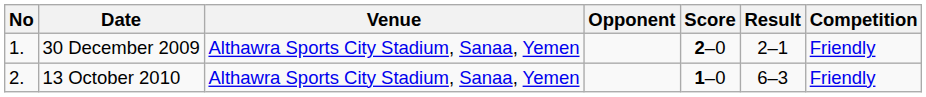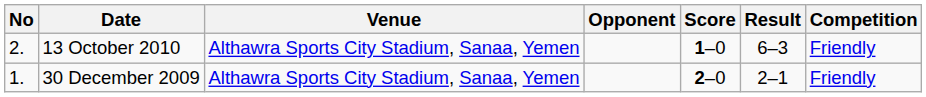 <table class="wikitable" style="font-size:85%;">
 <tr>
 <th>No</th>
 <th>Date</th>
 <th>Venue</th>
 <th>Opponent</th>
 <th>Score</th>
 <th>Result</th>
 <th>Competition</th>
 </tr>
 <tr>
+<td>2.</td>
+<td>13 October 2010</td>
+<td><a href='#'>Althawra Sports City Stadium</a>, <a href='#'>Sanaa</a>, <a href='#'>Yemen</a></td>
+<td></td>
+<td align=center><strong>1</strong>–0</td>
+<td align=center>6–3</td>
+<td><a href='#'>Friendly</a></td>
+</tr>
+<tr>
 <td>1.</td>
 <td>30 December 2009</td>
 <td><a href='#'>Althawra Sports City Stadium</a>, <a href='#'>Sanaa</a>, <a href='#'>Yemen</a></td>
 <td></td>
 <td align=center><strong>2</strong>–0</td>
 <td align=center>2–1</td>
 <td><a href='#'>Friendly</a></td>
 </tr>
-<tr>
-<td>2.</td>
-<td>13 October 2010</td>
-<td><a href='#'>Althawra Sports City Stadium</a>, <a href='#'>Sanaa</a>, <a href='#'>Yemen</a></td>
-<td></td>
-<td align=center><strong>1</strong>–0</td>
-<td align=center>6–3</td>
-<td><a href='#'>Friendly</a></td>
-</tr>
 </table>
